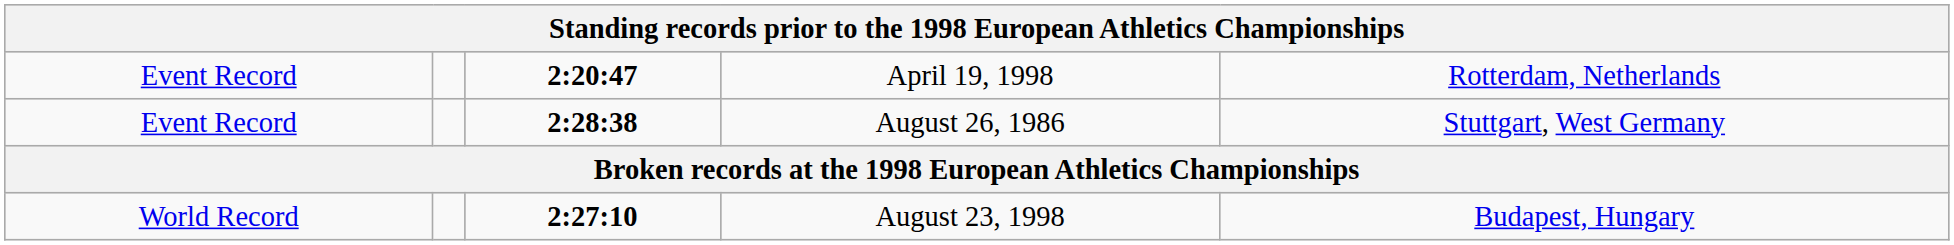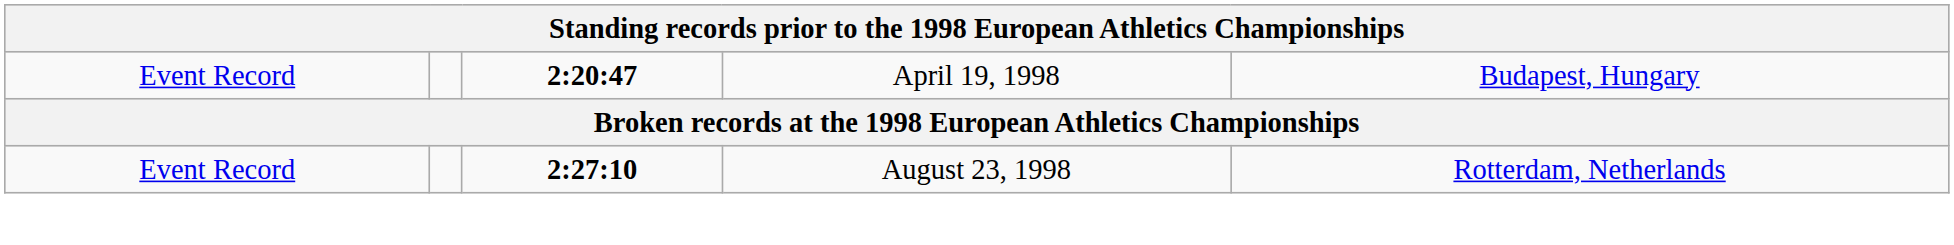 <table class="wikitable" style=" text-align:center; font-size:110%;" width="95%">
 <tr>
 <th colspan="5">Standing records prior to the 1998 European Athletics Championships</th>
 </tr>
 <tr>
 <td><a href='#'>Event Record</a></td>
 <td></td>
 <td><strong>2:20:47</strong></td>
 <td>April 19, 1998</td>
-<td> <a href='#'>Rotterdam, Netherlands</a></td>
-</tr>
-<tr>
-<td><a href='#'>Event Record</a></td>
-<td></td>
-<td><strong>2:28:38</strong></td>
-<td>August 26, 1986</td>
-<td> <a href='#'>Stuttgart</a>, <a href='#'>West Germany</a></td>
+<td> <a href='#'>Budapest, Hungary</a></td>
 </tr>
 <tr>
 <th colspan="5">Broken records at the 1998 European Athletics Championships</th>
 </tr>
 <tr>
-<td><a href='#'>World Record</a></td>
+<td><a href='#'>Event Record</a></td>
 <td></td>
 <td><strong>2:27:10</strong></td>
 <td>August 23, 1998</td>
-<td> <a href='#'>Budapest, Hungary</a></td>
+<td> <a href='#'>Rotterdam, Netherlands</a></td>
 </tr>
 </table>
